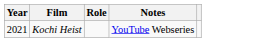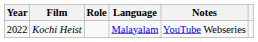 <table class="wikitable sortable">
 <tr>
 <th>Year</th>
 <th>Film</th>
 <th>Role</th>
+<th>Language</th>
 <th>Notes</th>
 <th></th>
 </tr>
 <tr>
-<td>2021</td>
+<td>2022</td>
 <td><em>Kochi Heist</em></td>
 <td></td>
+<td><a href='#'>Malayalam</a></td>
 <td><a href='#'>YouTube</a> Webseries</td>
 <td></td>
 </tr>
 </table>
